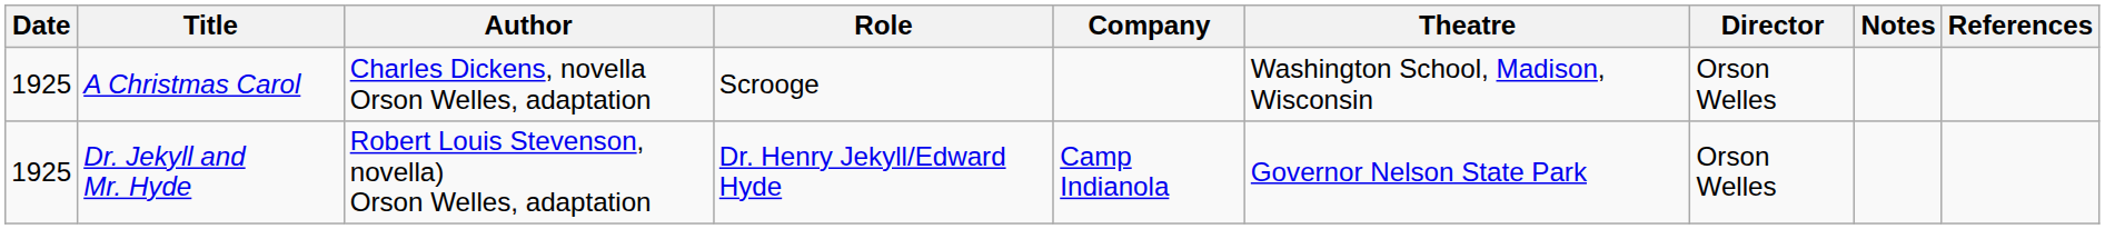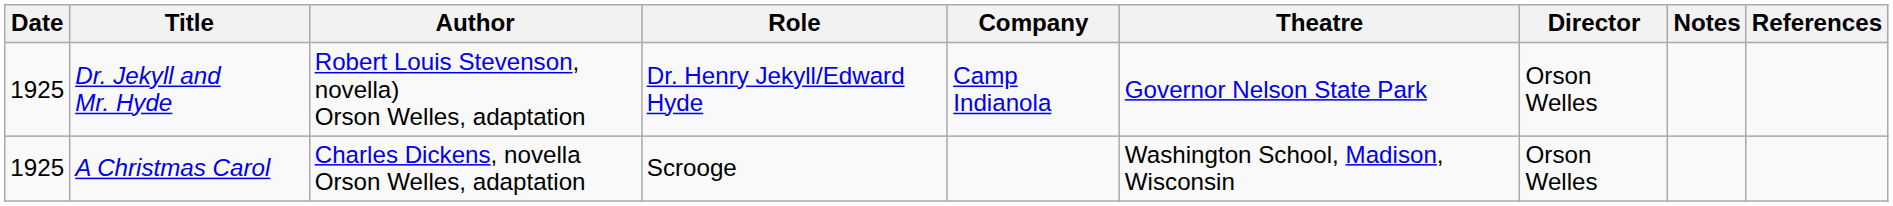 <table class="wikitable">
 <tr>
 <th>Date</th>
 <th>Title</th>
 <th>Author</th>
 <th>Role</th>
 <th>Company</th>
 <th>Theatre</th>
 <th>Director</th>
 <th>Notes</th>
 <th>References</th>
 </tr>
 <tr>
 <td>1925</td>
+<td><em><a href='#'>Dr. Jekyll and Mr. Hyde</a></em></td>
+<td><a href='#'>Robert Louis Stevenson</a>, novella)<br>Orson Welles, adaptation</td>
+<td><a href='#'>Dr. Henry Jekyll/Edward Hyde</a></td>
+<td><a href='#'>Camp Indianola</a></td>
+<td><a href='#'>Governor Nelson State Park</a></td>
+<td>Orson Welles</td>
+<td></td>
+<td></td>
+</tr>
+<tr>
+<td>1925</td>
 <td><em><a href='#'>A Christmas Carol</a></em></td>
 <td><a href='#'>Charles Dickens</a>, novella<br>Orson Welles, adaptation</td>
 <td>Scrooge</td>
 <td></td>
 <td>Washington School, <a href='#'>Madison</a>, Wisconsin</td>
 <td>Orson Welles</td>
 <td></td>
 <td></td>
 </tr>
-<tr>
-<td>1925</td>
-<td><em><a href='#'>Dr. Jekyll and Mr. Hyde</a></em></td>
-<td><a href='#'>Robert Louis Stevenson</a>, novella)<br>Orson Welles, adaptation</td>
-<td><a href='#'>Dr. Henry Jekyll/Edward Hyde</a></td>
-<td><a href='#'>Camp Indianola</a></td>
-<td><a href='#'>Governor Nelson State Park</a></td>
-<td>Orson Welles</td>
-<td></td>
-<td></td>
-</tr>
 </table>
